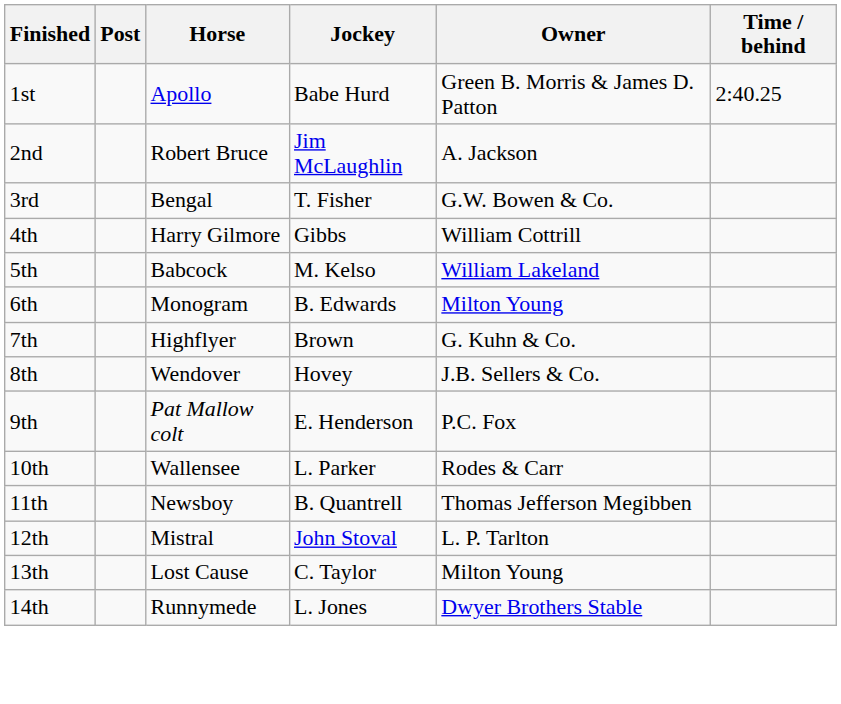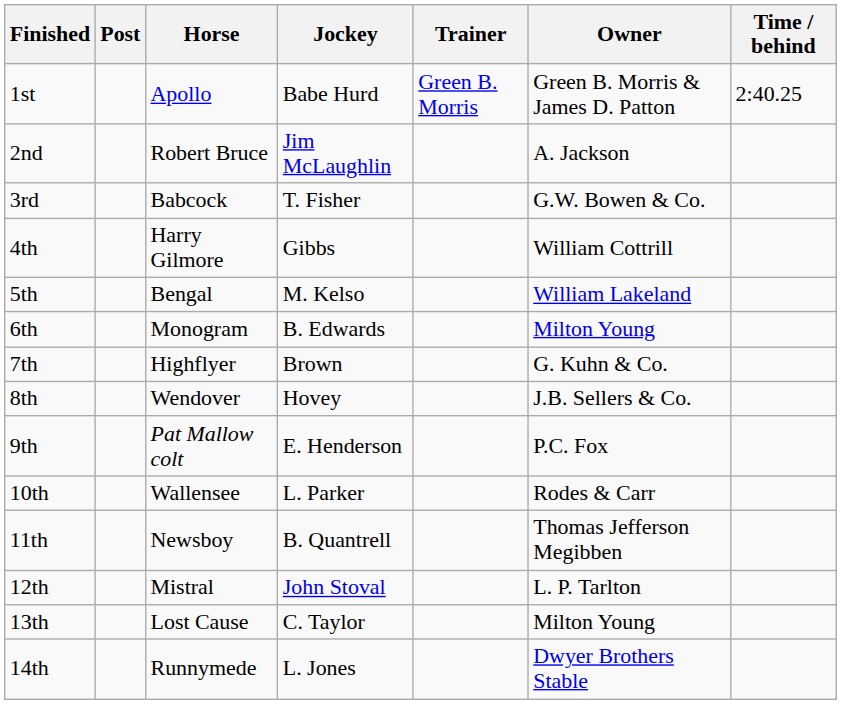 <table class="wikitable">
 <tr>
 <th>Finished</th>
 <th>Post</th>
 <th>Horse</th>
 <th>Jockey</th>
+<th>Trainer</th>
 <th>Owner</th>
 <th>Time / behind</th>
 </tr>
 <tr>
 <td>1st</td>
 <td></td>
 <td><a href='#'>Apollo</a></td>
 <td>Babe Hurd</td>
+<td><a href='#'>Green B. Morris</a></td>
 <td>Green B. Morris & James D. Patton</td>
 <td>2:40.25</td>
 </tr>
 <tr>
 <td>2nd</td>
 <td></td>
 <td>Robert Bruce</td>
 <td><a href='#'>Jim McLaughlin</a></td>
+<td></td>
 <td>A. Jackson</td>
 <td></td>
 </tr>
 <tr>
 <td>3rd</td>
 <td></td>
-<td>Bengal</td>
+<td>Babcock</td>
 <td>T. Fisher</td>
+<td></td>
 <td>G.W. Bowen & Co.</td>
 <td></td>
 </tr>
 <tr>
 <td>4th</td>
 <td></td>
 <td>Harry Gilmore</td>
 <td>Gibbs</td>
+<td></td>
 <td>William Cottrill</td>
 <td></td>
 </tr>
 <tr>
 <td>5th</td>
 <td></td>
-<td>Babcock</td>
+<td>Bengal</td>
 <td>M. Kelso</td>
+<td></td>
 <td><a href='#'>William Lakeland</a></td>
 <td></td>
 </tr>
 <tr>
 <td>6th</td>
 <td></td>
 <td>Monogram</td>
 <td>B. Edwards</td>
+<td></td>
 <td><a href='#'>Milton Young</a></td>
 <td></td>
 </tr>
 <tr>
 <td>7th</td>
 <td></td>
 <td>Highflyer</td>
 <td>Brown</td>
+<td></td>
 <td>G. Kuhn & Co.</td>
 <td></td>
 </tr>
 <tr>
 <td>8th</td>
 <td></td>
 <td>Wendover</td>
 <td>Hovey</td>
+<td></td>
 <td>J.B. Sellers & Co.</td>
 <td></td>
 </tr>
 <tr>
 <td>9th</td>
 <td></td>
 <td><em>Pat Mallow colt</em></td>
 <td>E. Henderson</td>
+<td></td>
 <td>P.C. Fox</td>
 <td></td>
 </tr>
 <tr>
 <td>10th</td>
 <td></td>
 <td>Wallensee</td>
 <td>L. Parker</td>
+<td></td>
 <td>Rodes & Carr</td>
 <td></td>
 </tr>
 <tr>
 <td>11th</td>
 <td></td>
 <td>Newsboy</td>
 <td>B. Quantrell</td>
+<td></td>
 <td>Thomas Jefferson Megibben</td>
 <td></td>
 </tr>
 <tr>
 <td>12th</td>
 <td></td>
 <td>Mistral</td>
 <td><a href='#'>John Stoval</a></td>
+<td></td>
 <td>L. P. Tarlton</td>
 <td></td>
 </tr>
 <tr>
 <td>13th</td>
 <td></td>
 <td>Lost Cause</td>
 <td>C. Taylor</td>
+<td></td>
 <td>Milton Young</td>
 <td></td>
 </tr>
 <tr>
 <td>14th</td>
 <td></td>
 <td>Runnymede</td>
 <td>L. Jones</td>
+<td></td>
 <td><a href='#'>Dwyer Brothers Stable</a></td>
 <td></td>
 </tr>
 </table>
